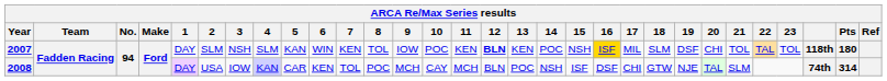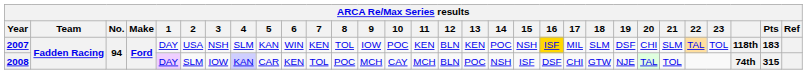 <table class="wikitable" style="text-align:center; font-size:75%">
 <tr>
 <th colspan=48><a href='#'>ARCA Re/Max Series</a> results</th>
 </tr>
 <tr>
 <th>Year</th>
 <th>Team</th>
 <th>No.</th>
 <th>Make</th>
 <th>1</th>
 <th>2</th>
 <th>3</th>
 <th>4</th>
 <th>5</th>
 <th>6</th>
 <th>7</th>
 <th>8</th>
 <th>9</th>
 <th>10</th>
 <th>11</th>
 <th>12</th>
 <th>13</th>
 <th>14</th>
 <th>15</th>
 <th>16</th>
 <th>17</th>
 <th>18</th>
 <th>19</th>
 <th>20</th>
 <th>21</th>
 <th>22</th>
 <th>23</th>
 <th></th>
 <th>Pts</th>
 <th>Ref</th>
 </tr>
 <tr>
 <th><a href='#'>2007</a></th>
 <th rowspan=2><a href='#'>Fadden Racing</a></th>
 <th rowspan=2>94</th>
 <th rowspan=2><a href='#'>Ford</a></th>
 <td><a href='#'>DAY</a></td>
-<td><a href='#'>SLM</a></td>
+<td><a href='#'>USA</a></td>
 <td><a href='#'>NSH</a></td>
 <td><a href='#'>SLM</a></td>
 <td><a href='#'>KAN</a></td>
 <td><a href='#'>WIN</a></td>
 <td><a href='#'>KEN</a></td>
 <td><a href='#'>TOL</a></td>
 <td><a href='#'>IOW</a></td>
 <td><a href='#'>POC</a></td>
 <td><a href='#'>KEN</a></td>
-<td><strong><a href='#'>BLN</a></strong></td>
+<td><a href='#'>BLN</a></td>
 <td><a href='#'>KEN</a></td>
 <td><a href='#'>POC</a></td>
 <td><a href='#'>NSH</a></td>
 <td style="background: gold;"><a href='#'>ISF</a></td>
 <td><a href='#'>MIL</a></td>
 <td><a href='#'>SLM</a></td>
 <td><a href='#'>DSF</a></td>
 <td><a href='#'>CHI</a></td>
-<td><a href='#'>TOL</a></td>
+<td><a href='#'>SLM</a></td>
 <td style="background:#FFDF9F;"><a href='#'>TAL</a><br></td>
 <td><a href='#'>TOL</a></td>
 <th>118th</th>
-<th>180</th>
+<th>183</th>
 <th></th>
 </tr>
 <tr>
 <th><a href='#'>2008</a></th>
 <td style="background:#EFCFFF;"><a href='#'>DAY</a><br></td>
-<td><a href='#'>USA</a></td>
+<td><a href='#'>SLM</a></td>
 <td><a href='#'>IOW</a></td>
 <td style="background:#CFCFFF;"><a href='#'>KAN</a><br></td>
 <td><a href='#'>CAR</a></td>
 <td><a href='#'>KEN</a></td>
 <td><a href='#'>TOL</a></td>
 <td><a href='#'>POC</a></td>
 <td><a href='#'>MCH</a></td>
 <td><a href='#'>CAY</a></td>
 <td><a href='#'>MCH</a></td>
 <td><a href='#'>BLN</a></td>
 <td><a href='#'>POC</a></td>
 <td><a href='#'>NSH</a></td>
 <td><a href='#'>ISF</a></td>
 <td><a href='#'>DSF</a></td>
 <td><a href='#'>CHI</a></td>
 <td><a href='#'>GTW</a></td>
 <td><a href='#'>NJE</a></td>
 <td style="background:#DFFFDF;"><a href='#'>TAL</a><br></td>
-<td><a href='#'>SLM</a></td>
+<td><a href='#'>TOL</a></td>
 <td colspan=2></td>
 <th>74th</th>
-<th>314</th>
+<th>315</th>
 <th></th>
 </tr>
 </table>
